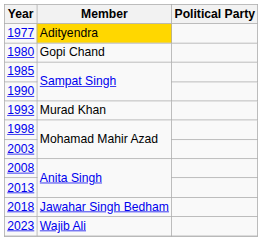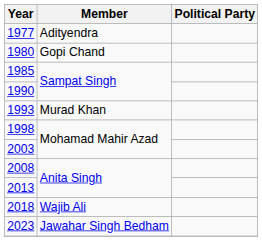 <table class="wikitable sortable">
 <tr>
 <th>Year</th>
 <th>Member</th>
 <th colspan="2">Political Party</th>
 </tr>
 <tr>
 <td><a href='#'>1977</a></td>
-<td style="background: gold;">Adityendra</td>
+<td>Adityendra</td>
 <td></td>
 </tr>
 <tr>
 <td><a href='#'>1980</a></td>
 <td>Gopi Chand</td>
 <td></td>
 </tr>
 <tr>
 <td><a href='#'>1985</a></td>
 <td rowspan=2><a href='#'>Sampat Singh</a></td>
 <td></td>
 </tr>
 <tr>
 <td><a href='#'>1990</a></td>
 <td></td>
 </tr>
 <tr>
 <td><a href='#'>1993</a></td>
 <td>Murad Khan</td>
 <td></td>
 </tr>
 <tr>
 <td><a href='#'>1998</a></td>
 <td rowspan=2>Mohamad Mahir Azad</td>
 <td></td>
 </tr>
 <tr>
 <td><a href='#'>2003</a></td>
 <td></td>
 </tr>
 <tr>
 <td><a href='#'>2008</a></td>
 <td rowspan=2><a href='#'>Anita Singh</a></td>
 <td></td>
 </tr>
 <tr>
 <td><a href='#'>2013</a></td>
 </tr>
 <tr>
 <td><a href='#'>2018</a></td>
-<td><a href='#'>Jawahar Singh Bedham</a></td>
+<td><a href='#'>Wajib Ali</a></td>
 <td></td>
 </tr>
 <tr>
 <td><a href='#'>2023</a></td>
-<td><a href='#'>Wajib Ali</a></td>
+<td><a href='#'>Jawahar Singh Bedham</a></td>
 <td></td>
 </tr>
 <tr>
 </tr>
 </table>
